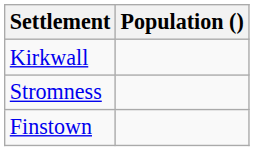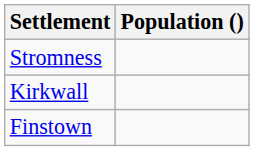 <table class="wikitable col2right">
 <tr>
 <th>Settlement</th>
 <th>Population ()</th>
 </tr>
 <tr>
-<td><a href='#'>Kirkwall</a></td>
+<td><a href='#'>Stromness</a></td>
 <td></td>
 </tr>
 <tr>
-<td><a href='#'>Stromness</a></td>
+<td><a href='#'>Kirkwall</a></td>
 <td></td>
 </tr>
 <tr>
 <td><a href='#'>Finstown</a></td>
 <td></td>
 </tr>
 </table>
